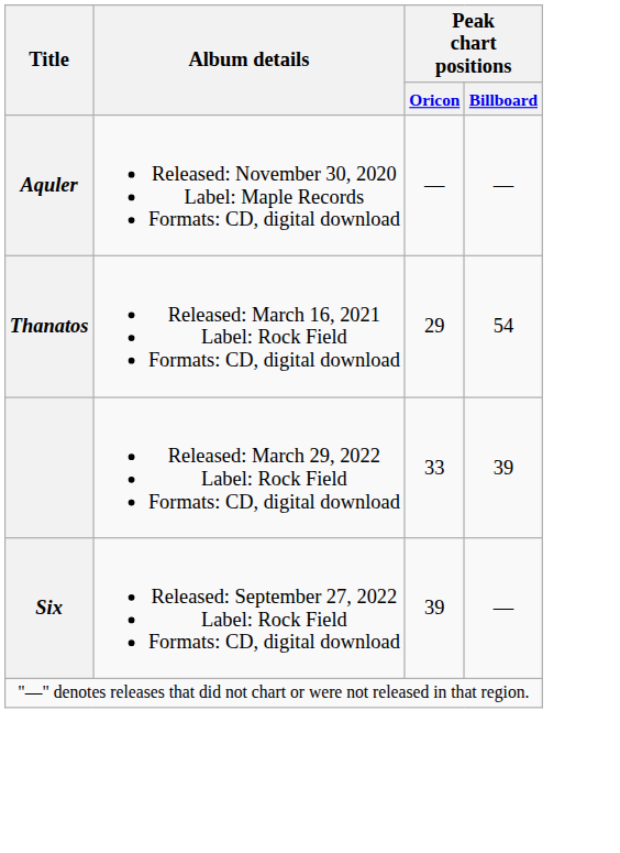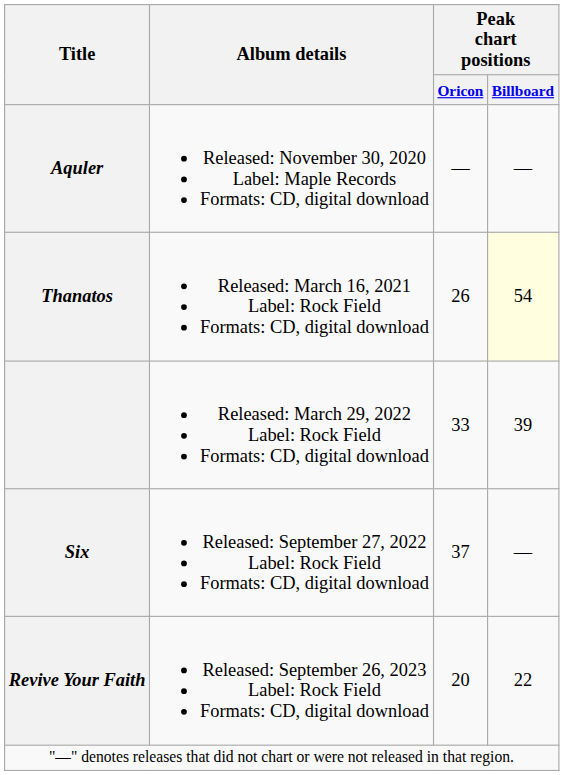 <table class="wikitable plainrowheaders" style="text-align:center;">
 <tr>
 <th scope="col" rowspan="2">Title</th>
 <th scope="col" rowspan="2">Album details</th>
 <th scope="col" colspan="2">Peak<br> chart<br> positions</th>
 </tr>
 <tr>
 <th scope="col" colspan="1"><small><a href='#'>Oricon</a></small><br></th>
 <th scope="col" colspan="1"><small><a href='#'>Billboard</a></small><br></th>
 </tr>
 <tr>
 <th scope="row"><em>Aquler</em></th>
 <td><br><ul><li>Released: November 30, 2020</li><li>Label: Maple Records</li><li>Formats: CD, digital download</li></ul></td>
 <td>—</td>
 <td>—</td>
 </tr>
 <tr>
 <th scope="row"><em>Thanatos</em></th>
 <td><br><ul><li>Released: March 16, 2021</li><li>Label: Rock Field</li><li>Formats: CD, digital download</li></ul></td>
-<td>29</td>
-<td>54</td>
+<td>26</td>
+<td style="background: lightyellow;">54</td>
 </tr>
 <tr>
 <th scope="row"></th>
 <td><br><ul><li>Released: March 29, 2022</li><li>Label: Rock Field</li><li>Formats: CD, digital download</li></ul></td>
 <td>33</td>
 <td>39</td>
 </tr>
 <tr>
 <th scope="row"><em>Six</em></th>
 <td><br><ul><li>Released: September 27, 2022</li><li>Label: Rock Field</li><li>Formats: CD, digital download</li></ul></td>
-<td>39</td>
+<td>37</td>
 <td>—</td>
+</tr>
+<tr>
+<th scope="row"><em>Revive Your Faith</em></th>
+<td><br><ul><li>Released: September 26, 2023</li><li>Label: Rock Field</li><li>Formats: CD, digital download</li></ul></td>
+<td>20</td>
+<td>22</td>
 </tr>
 <tr>
 <td colspan="4" style="font-size:85%">"—" denotes releases that did not chart or were not released in that region.</td>
 </tr>
 </table>
